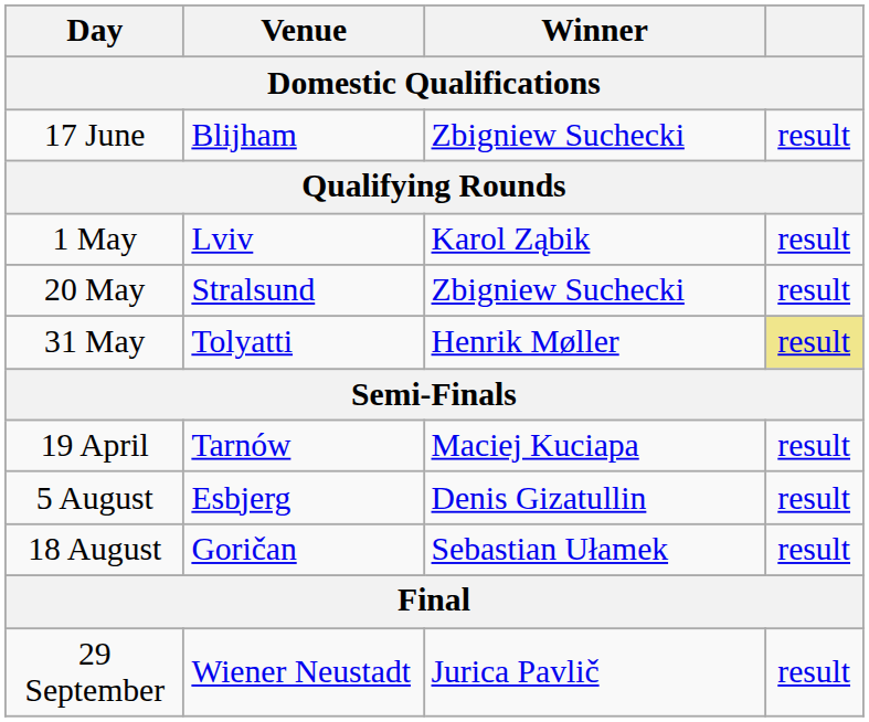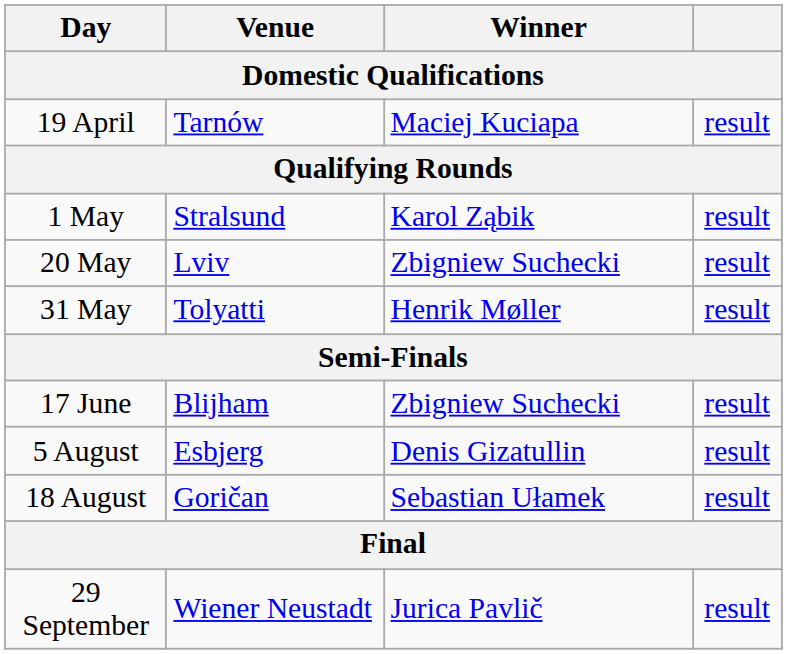 <table class=wikitable>
 <tr>
 <th width=80px>Day</th>
 <th width=110px>Venue</th>
 <th width=160px>Winner</th>
 <th width=40px></th>
 </tr>
 <tr>
 <th colspan=4>Domestic Qualifications</th>
 </tr>
 <tr>
-<td align=center>17 June</td>
-<td> <a href='#'>Blijham</a></td>
-<td> <a href='#'>Zbigniew Suchecki</a></td>
+<td align=center>19 April</td>
+<td> <a href='#'>Tarnów</a></td>
+<td> <a href='#'>Maciej Kuciapa</a></td>
 <td align=center><a href='#'>result</a></td>
 </tr>
 <tr>
 <th colspan=4>Qualifying Rounds</th>
 </tr>
 <tr>
 <td align=center>1 May</td>
-<td> <a href='#'>Lviv</a></td>
+<td> <a href='#'>Stralsund</a></td>
 <td> <a href='#'>Karol Ząbik</a></td>
 <td align=center><a href='#'>result</a></td>
 </tr>
 <tr>
 <td align=center>20 May</td>
-<td> <a href='#'>Stralsund</a></td>
+<td> <a href='#'>Lviv</a></td>
 <td> <a href='#'>Zbigniew Suchecki</a></td>
 <td align=center><a href='#'>result</a></td>
 </tr>
 <tr>
 <td align=center>31 May</td>
 <td> <a href='#'>Tolyatti</a></td>
 <td> <a href='#'>Henrik Møller</a></td>
-<td align=center style="background: khaki;"><a href='#'>result</a></td>
+<td align=center><a href='#'>result</a></td>
 </tr>
 <tr>
 <th colspan=4>Semi-Finals</th>
 </tr>
 <tr>
-<td align=center>19 April</td>
-<td> <a href='#'>Tarnów</a></td>
-<td> <a href='#'>Maciej Kuciapa</a></td>
+<td align=center>17 June</td>
+<td> <a href='#'>Blijham</a></td>
+<td> <a href='#'>Zbigniew Suchecki</a></td>
 <td align=center><a href='#'>result</a></td>
 </tr>
 <tr>
 <td align=center>5 August</td>
 <td> <a href='#'>Esbjerg</a></td>
 <td> <a href='#'>Denis Gizatullin</a></td>
 <td align=center><a href='#'>result</a></td>
 </tr>
 <tr>
 <td align=center>18 August</td>
 <td> <a href='#'>Goričan</a></td>
 <td> <a href='#'>Sebastian Ułamek</a></td>
 <td align=center><a href='#'>result</a></td>
 </tr>
 <tr>
 <th colspan=4>Final</th>
 </tr>
 <tr>
 <td align=center>29 September</td>
 <td> <a href='#'>Wiener Neustadt</a></td>
 <td> <a href='#'>Jurica Pavlič</a></td>
 <td align=center><a href='#'>result</a></td>
 </tr>
 </table>
